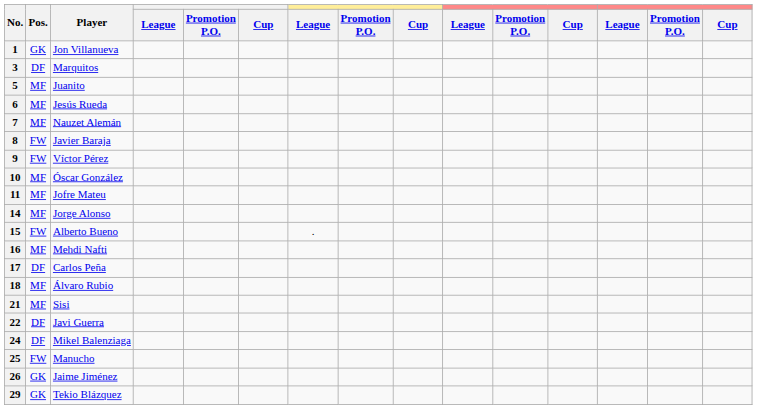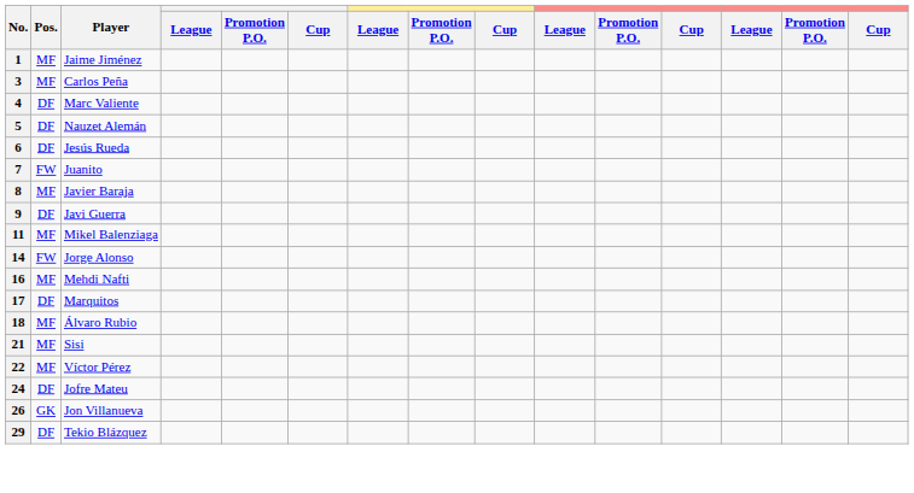 <table class="wikitable" style="font-size: 85%">
 <tr>
 <th rowspan="2">No.</th>
 <th rowspan="2">Pos.</th>
 <th rowspan="2">Player</th>
 <th colspan="3"></th>
 <th colspan="3" style="background:#FFEE99"></th>
 <th colspan="3" style="background:#FF8888"></th>
 <th colspan="3" style="background:#FF8888"></th>
 </tr>
 <tr>
 <th width="55"><a href='#'>League</a></th>
 <th width="55"><a href='#'>Promotion<br>P.O.</a></th>
 <th width="55"><a href='#'>Cup</a></th>
 <th width="55"><a href='#'>League</a></th>
 <th width="55"><a href='#'>Promotion<br>P.O.</a></th>
 <th width="55"><a href='#'>Cup</a></th>
 <th width="55"><a href='#'>League</a></th>
 <th width="55"><a href='#'>Promotion<br>P.O.</a></th>
 <th width="55"><a href='#'>Cup</a></th>
 <th width="55"><a href='#'>League</a></th>
 <th width="55"><a href='#'>Promotion<br>P.O.</a></th>
 <th width="55"><a href='#'>Cup</a></th>
 </tr>
 <tr>
 <th>1</th>
-<td align="center"><a href='#'>GK</a></td>
-<td> <a href='#'>Jon Villanueva</a></td>
+<td align="center"><a href='#'>MF</a></td>
+<td> <a href='#'>Jaime Jiménez</a></td>
 <td align="center"></td>
 <td align="center"></td>
 <td align="center"></td>
 <td align="center"></td>
 <td align="center"></td>
 <td align="center"></td>
 <td align="center"></td>
 <td align="center"></td>
 <td align="center"></td>
 <td align="center"></td>
 <td align="center"></td>
 <td align="center"></td>
 </tr>
 <tr>
 <th>3</th>
+<td align="center"><a href='#'>MF</a></td>
+<td> <a href='#'>Carlos Peña</a></td>
+<td align="center"></td>
+<td align="center"></td>
+<td align="center"></td>
+<td align="center"></td>
+<td align="center"></td>
+<td align="center"></td>
+<td align="center"></td>
+<td align="center"></td>
+<td align="center"></td>
+<td align="center"></td>
+<td align="center"></td>
+<td align="center"></td>
+</tr>
+<tr>
+<th>4</th>
 <td align="center"><a href='#'>DF</a></td>
-<td> <a href='#'>Marquitos</a></td>
+<td> <a href='#'>Marc Valiente</a></td>
 <td align="center"></td>
 <td align="center"></td>
 <td align="center"></td>
 <td align="center"></td>
 <td align="center"></td>
 <td align="center"></td>
 <td align="center"></td>
 <td align="center"></td>
 <td align="center"></td>
 <td align="center"></td>
 <td align="center"></td>
 <td align="center"></td>
 </tr>
 <tr>
 <th>5</th>
-<td align="center"><a href='#'>MF</a></td>
-<td> <a href='#'>Juanito</a></td>
+<td align="center"><a href='#'>DF</a></td>
+<td> <a href='#'>Nauzet Alemán</a></td>
 <td align="center"></td>
 <td align="center"></td>
 <td align="center"></td>
 <td align="center"></td>
 <td align="center"></td>
 <td align="center"></td>
 <td align="center"></td>
 <td align="center"></td>
 <td align="center"></td>
 <td align="center"></td>
 <td align="center"></td>
 <td align="center"></td>
 </tr>
 <tr>
 <th>6</th>
-<td align="center"><a href='#'>MF</a></td>
+<td align="center"><a href='#'>DF</a></td>
 <td> <a href='#'>Jesús Rueda</a></td>
 <td align="center"></td>
 <td align="center"></td>
 <td align="center"></td>
 <td align="center"></td>
 <td align="center"></td>
 <td align="center"></td>
 <td align="center"></td>
 <td align="center"></td>
 <td align="center"></td>
 <td align="center"></td>
 <td align="center"></td>
 <td align="center"></td>
 </tr>
 <tr>
 <th>7</th>
-<td align="center"><a href='#'>MF</a></td>
-<td> <a href='#'>Nauzet Alemán</a></td>
+<td align="center"><a href='#'>FW</a></td>
+<td> <a href='#'>Juanito</a></td>
 <td align="center"></td>
 <td align="center"></td>
 <td align="center"></td>
 <td align="center"></td>
 <td align="center"></td>
 <td align="center"></td>
 <td align="center"></td>
 <td align="center"></td>
 <td align="center"></td>
 <td align="center"></td>
 <td align="center"></td>
 <td align="center"></td>
 </tr>
 <tr>
 <th>8</th>
-<td align="center"><a href='#'>FW</a></td>
+<td align="center"><a href='#'>MF</a></td>
 <td> <a href='#'>Javier Baraja</a></td>
 <td align="center"></td>
 <td align="center"></td>
 <td align="center"></td>
 <td align="center"></td>
 <td align="center"></td>
 <td align="center"></td>
 <td align="center"></td>
 <td align="center"></td>
 <td align="center"></td>
 <td align="center"></td>
 <td align="center"></td>
 <td align="center"></td>
 </tr>
 <tr>
 <th>9</th>
-<td align="center"><a href='#'>FW</a></td>
-<td> <a href='#'>Víctor Pérez</a></td>
-<td align="center"></td>
-<td align="center"></td>
-<td align="center"></td>
-<td align="center"></td>
-<td align="center"></td>
-<td align="center"></td>
-<td align="center"></td>
-<td align="center"></td>
-<td align="center"></td>
-<td align="center"></td>
-<td align="center"></td>
-<td align="center"></td>
-</tr>
-<tr>
-<th>10</th>
-<td align="center"><a href='#'>MF</a></td>
-<td> <a href='#'>Óscar González</a></td>
+<td align="center"><a href='#'>DF</a></td>
+<td> <a href='#'>Javi Guerra</a></td>
 <td align="center"></td>
 <td align="center"></td>
 <td align="center"></td>
 <td align="center"></td>
 <td align="center"></td>
 <td align="center"></td>
 <td align="center"></td>
 <td align="center"></td>
 <td align="center"></td>
 <td align="center"></td>
 <td align="center"></td>
 <td align="center"></td>
 </tr>
 <tr>
 <th>11</th>
 <td align="center"><a href='#'>MF</a></td>
-<td> <a href='#'>Jofre Mateu</a></td>
+<td> <a href='#'>Mikel Balenziaga</a></td>
 <td align="center"></td>
 <td align="center"></td>
 <td align="center"></td>
 <td align="center"></td>
 <td align="center"></td>
 <td align="center"></td>
 <td align="center"></td>
 <td align="center"></td>
 <td align="center"></td>
 <td align="center"></td>
 <td align="center"></td>
 <td align="center"></td>
 </tr>
 <tr>
 <th>14</th>
-<td align="center"><a href='#'>MF</a></td>
+<td align="center"><a href='#'>FW</a></td>
 <td> <a href='#'>Jorge Alonso</a></td>
 <td align="center"></td>
 <td align="center"></td>
 <td align="center"></td>
 <td align="center"></td>
-<td align="center"></td>
-<td align="center"></td>
-<td align="center"></td>
-<td align="center"></td>
-<td align="center"></td>
-<td align="center"></td>
-<td align="center"></td>
-<td align="center"></td>
-</tr>
-<tr>
-<th>15</th>
-<td align="center"><a href='#'>FW</a></td>
-<td> <a href='#'>Alberto Bueno</a></td>
-<td align="center"></td>
-<td align="center"></td>
-<td align="center"></td>
-<td align="center">.</td>
 <td align="center"></td>
 <td align="center"></td>
 <td align="center"></td>
 <td align="center"></td>
 <td align="center"></td>
 <td align="center"></td>
 <td align="center"></td>
 <td align="center"></td>
 </tr>
 <tr>
 <th>16</th>
 <td align="center"><a href='#'>MF</a></td>
 <td> <a href='#'>Mehdi Nafti</a></td>
 <td align="center"></td>
 <td align="center"></td>
 <td align="center"></td>
 <td align="center"></td>
 <td align="center"></td>
 <td align="center"></td>
 <td align="center"></td>
 <td align="center"></td>
 <td align="center"></td>
 <td align="center"></td>
 <td align="center"></td>
 <td align="center"></td>
 </tr>
 <tr>
 <th>17</th>
 <td align="center"><a href='#'>DF</a></td>
-<td> <a href='#'>Carlos Peña</a></td>
+<td> <a href='#'>Marquitos</a></td>
 <td align="center"></td>
 <td align="center"></td>
 <td align="center"></td>
 <td align="center"></td>
 <td align="center"></td>
 <td align="center"></td>
 <td align="center"></td>
 <td align="center"></td>
 <td align="center"></td>
 <td align="center"></td>
 <td align="center"></td>
 <td align="center"></td>
 </tr>
 <tr>
 <th>18</th>
 <td align="center"><a href='#'>MF</a></td>
 <td> <a href='#'>Álvaro Rubio</a></td>
 <td align="center"></td>
 <td align="center"></td>
 <td align="center"></td>
 <td align="center"></td>
 <td align="center"></td>
 <td align="center"></td>
 <td align="center"></td>
 <td align="center"></td>
 <td align="center"></td>
 <td align="center"></td>
 <td align="center"></td>
 <td align="center"></td>
 </tr>
 <tr>
 <th>21</th>
 <td align="center"><a href='#'>MF</a></td>
 <td> <a href='#'>Sisi</a></td>
 <td align="center"></td>
 <td align="center"></td>
 <td align="center"></td>
 <td align="center"></td>
 <td align="center"></td>
 <td align="center"></td>
 <td align="center"></td>
 <td align="center"></td>
 <td align="center"></td>
 <td align="center"></td>
 <td align="center"></td>
 <td align="center"></td>
 </tr>
 <tr>
 <th>22</th>
-<td align="center"><a href='#'>DF</a></td>
-<td> <a href='#'>Javi Guerra</a></td>
+<td align="center"><a href='#'>MF</a></td>
+<td> <a href='#'>Víctor Pérez</a></td>
 <td align="center"></td>
 <td align="center"></td>
 <td align="center"></td>
 <td align="center"></td>
 <td align="center"></td>
 <td align="center"></td>
 <td align="center"></td>
 <td align="center"></td>
 <td align="center"></td>
 <td align="center"></td>
 <td align="center"></td>
 <td align="center"></td>
 </tr>
 <tr>
 <th>24</th>
 <td align="center"><a href='#'>DF</a></td>
-<td> <a href='#'>Mikel Balenziaga</a></td>
-<td align="center"></td>
-<td align="center"></td>
-<td align="center"></td>
-<td align="center"></td>
-<td align="center"></td>
-<td align="center"></td>
-<td align="center"></td>
-<td align="center"></td>
-<td align="center"></td>
-<td align="center"></td>
-<td align="center"></td>
-<td align="center"></td>
-</tr>
-<tr>
-<th>25</th>
-<td align="center"><a href='#'>FW</a></td>
-<td> <a href='#'>Manucho</a></td>
+<td> <a href='#'>Jofre Mateu</a></td>
 <td align="center"></td>
 <td align="center"></td>
 <td align="center"></td>
 <td align="center"></td>
 <td align="center"></td>
 <td align="center"></td>
 <td align="center"></td>
 <td align="center"></td>
 <td align="center"></td>
 <td align="center"></td>
 <td align="center"></td>
 <td align="center"></td>
 </tr>
 <tr>
 <th>26</th>
 <td align="center"><a href='#'>GK</a></td>
-<td> <a href='#'>Jaime Jiménez</a></td>
+<td> <a href='#'>Jon Villanueva</a></td>
 <td align="center"></td>
 <td align="center"></td>
 <td align="center"></td>
 <td align="center"></td>
 <td align="center"></td>
 <td align="center"></td>
 <td align="center"></td>
 <td align="center"></td>
 <td align="center"></td>
 <td align="center"></td>
 <td align="center"></td>
 <td align="center"></td>
 </tr>
 <tr>
 <th>29</th>
-<td align="center"><a href='#'>GK</a></td>
+<td align="center"><a href='#'>DF</a></td>
 <td> <a href='#'>Tekio Blázquez</a></td>
 <td align="center"></td>
 <td align="center"></td>
 <td align="center"></td>
 <td align="center"></td>
 <td align="center"></td>
 <td align="center"></td>
 <td align="center"></td>
 <td align="center"></td>
 <td align="center"></td>
 <td align="center"></td>
 <td align="center"></td>
 <td align="center"></td>
 </tr>
 </table>
